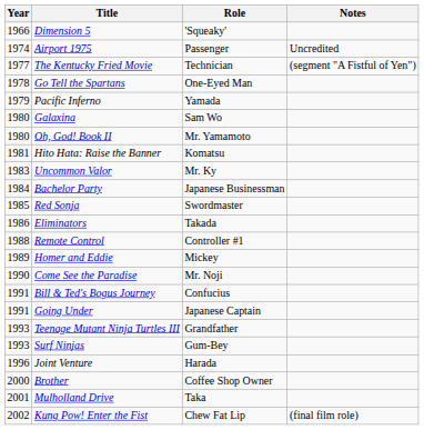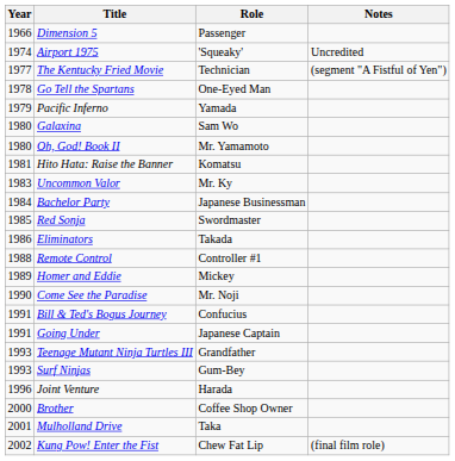 <table class="wikitable">
 <tr>
 <th>Year</th>
 <th>Title</th>
 <th>Role</th>
 <th>Notes</th>
 </tr>
 <tr>
 <td>1966</td>
 <td><em><a href='#'>Dimension 5</a></em></td>
-<td>'Squeaky'</td>
+<td>Passenger</td>
 <td></td>
 </tr>
 <tr>
 <td>1974</td>
 <td><em><a href='#'>Airport 1975</a></em></td>
-<td>Passenger</td>
+<td>'Squeaky'</td>
 <td>Uncredited</td>
 </tr>
 <tr>
 <td>1977</td>
 <td><em><a href='#'>The Kentucky Fried Movie</a></em></td>
 <td>Technician</td>
 <td>(segment "A Fistful of Yen")</td>
 </tr>
 <tr>
 <td>1978</td>
 <td><em><a href='#'>Go Tell the Spartans</a></em></td>
 <td>One-Eyed Man</td>
 <td></td>
 </tr>
 <tr>
 <td>1979</td>
 <td><em>Pacific Inferno</em></td>
 <td>Yamada</td>
 <td></td>
 </tr>
 <tr>
 <td>1980</td>
 <td><em><a href='#'>Galaxina</a></em></td>
 <td>Sam Wo</td>
 <td></td>
 </tr>
 <tr>
 <td>1980</td>
 <td><em><a href='#'>Oh, God! Book II</a></em></td>
 <td>Mr. Yamamoto</td>
 <td></td>
 </tr>
 <tr>
 <td>1981</td>
 <td><em>Hito Hata: Raise the Banner</em></td>
 <td>Komatsu</td>
 <td></td>
 </tr>
 <tr>
 <td>1983</td>
 <td><em><a href='#'>Uncommon Valor</a></em></td>
 <td>Mr. Ky</td>
 <td></td>
 </tr>
 <tr>
 <td>1984</td>
 <td><em><a href='#'>Bachelor Party</a></em></td>
 <td>Japanese Businessman</td>
 <td></td>
 </tr>
 <tr>
 <td>1985</td>
 <td><em><a href='#'>Red Sonja</a></em></td>
 <td>Swordmaster</td>
 <td></td>
 </tr>
 <tr>
 <td>1986</td>
 <td><em><a href='#'>Eliminators</a></em></td>
 <td>Takada</td>
 <td></td>
 </tr>
 <tr>
 <td>1988</td>
 <td><em><a href='#'>Remote Control</a></em></td>
 <td>Controller #1</td>
 <td></td>
 </tr>
 <tr>
 <td>1989</td>
 <td><em><a href='#'>Homer and Eddie</a></em></td>
 <td>Mickey</td>
 <td></td>
 </tr>
 <tr>
 <td>1990</td>
 <td><em><a href='#'>Come See the Paradise</a></em></td>
 <td>Mr. Noji</td>
 <td></td>
 </tr>
 <tr>
 <td>1991</td>
 <td><em><a href='#'>Bill & Ted's Bogus Journey</a></em></td>
 <td>Confucius</td>
 <td></td>
 </tr>
 <tr>
 <td>1991</td>
 <td><em><a href='#'>Going Under</a></em></td>
 <td>Japanese Captain</td>
 <td></td>
 </tr>
 <tr>
 <td>1993</td>
 <td><em><a href='#'>Teenage Mutant Ninja Turtles III</a></em></td>
 <td>Grandfather</td>
 <td></td>
 </tr>
 <tr>
 <td>1993</td>
 <td><em><a href='#'>Surf Ninjas</a></em></td>
 <td>Gum-Bey</td>
 <td></td>
 </tr>
 <tr>
 <td>1996</td>
 <td><em>Joint Venture</em></td>
 <td>Harada</td>
 <td></td>
 </tr>
 <tr>
 <td>2000</td>
 <td><em><a href='#'>Brother</a></em></td>
 <td>Coffee Shop Owner</td>
 <td></td>
 </tr>
 <tr>
 <td>2001</td>
 <td><em><a href='#'>Mulholland Drive</a></em></td>
 <td>Taka</td>
 <td></td>
 </tr>
 <tr>
 <td>2002</td>
 <td><em><a href='#'>Kung Pow! Enter the Fist</a></em></td>
 <td>Chew Fat Lip</td>
 <td>(final film role)</td>
 </tr>
 </table>
